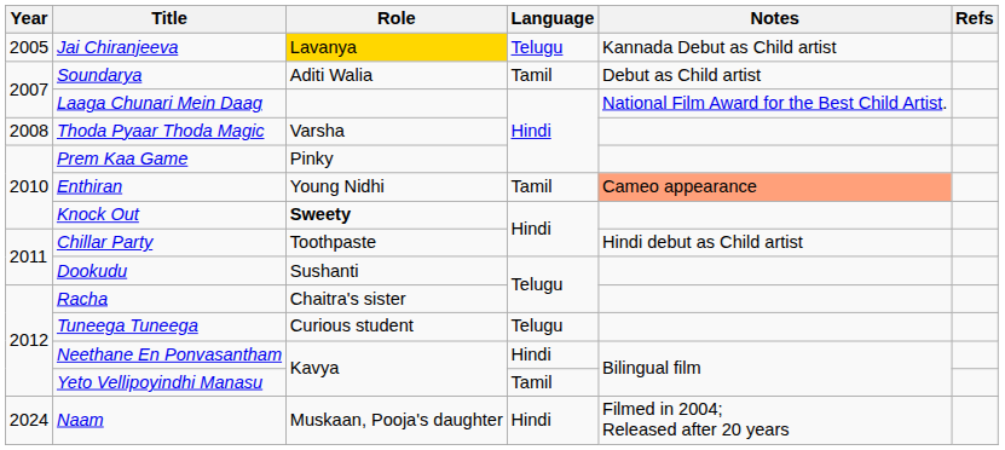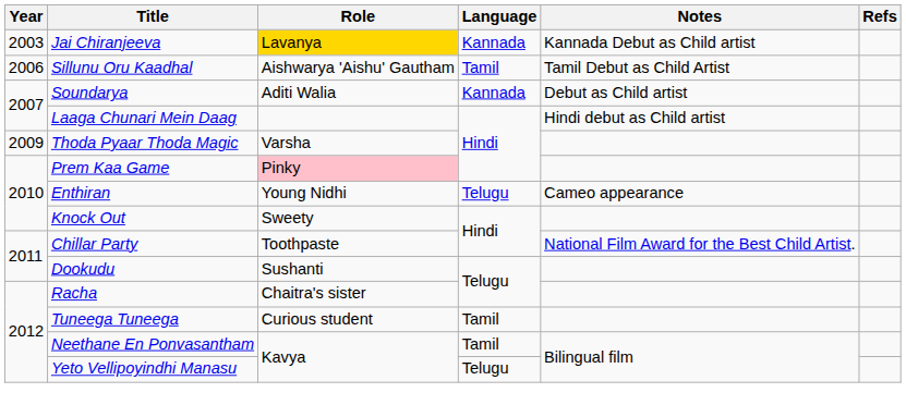 <table class="wikitable">
 <tr bgcolor="#CCCCCC" align="center">
 <th>Year</th>
 <th>Title</th>
 <th>Role</th>
 <th>Language</th>
 <th>Notes</th>
 <th>Refs</th>
 </tr>
 <tr>
-<td>2005</td>
+<td>2003</td>
 <td><em><a href='#'>Jai Chiranjeeva</a></em></td>
 <td style="background: gold;">Lavanya</td>
-<td><a href='#'>Telugu</a></td>
+<td><a href='#'>Kannada</a></td>
 <td>Kannada Debut as Child artist</td>
+<td></td>
+</tr>
+<tr>
+<td>2006</td>
+<td><em><a href='#'>Sillunu Oru Kaadhal</a></em></td>
+<td>Aishwarya 'Aishu' Gautham</td>
+<td><a href='#'>Tamil</a></td>
+<td>Tamil Debut as Child Artist</td>
 <td></td>
 </tr>
 <tr>
 <td rowspan="2">2007</td>
 <td><em><a href='#'>Soundarya</a></em></td>
 <td>Aditi Walia</td>
-<td>Tamil</td>
+<td><a href='#'>Kannada</a></td>
 <td>Debut as Child artist</td>
 <td></td>
 </tr>
 <tr>
 <td><em><a href='#'>Laaga Chunari Mein Daag</a></em></td>
 <td></td>
 <td rowspan="3"><a href='#'> Hindi</a></td>
-<td><a href='#'>National Film Award for the Best Child Artist</a>.</td>
+<td>Hindi debut as Child artist</td>
 <td></td>
 </tr>
 <tr>
-<td>2008</td>
+<td>2009</td>
 <td><em><a href='#'>Thoda Pyaar Thoda Magic</a></em></td>
 <td>Varsha</td>
 <td></td>
 <td></td>
 </tr>
 <tr>
 <td rowspan="3">2010</td>
 <td><em><a href='#'>Prem Kaa Game</a></em></td>
-<td>Pinky</td>
+<td style="background: pink;">Pinky</td>
 <td></td>
 <td></td>
 </tr>
 <tr>
 <td><em><a href='#'>Enthiran</a></em></td>
 <td>Young Nidhi</td>
-<td>Tamil</td>
-<td style="background: lightsalmon;">Cameo appearance</td>
+<td><a href='#'>Telugu</a></td>
+<td>Cameo appearance</td>
 <td></td>
 </tr>
 <tr>
 <td><em><a href='#'>Knock Out</a></em></td>
-<td><strong>Sweety</strong></td>
+<td>Sweety</td>
 <td rowspan="2">Hindi</td>
 <td></td>
 <td></td>
 </tr>
 <tr>
 <td rowspan="2">2011</td>
 <td><em><a href='#'>Chillar Party</a></em></td>
 <td>Toothpaste</td>
-<td>Hindi debut as Child artist</td>
+<td><a href='#'>National Film Award for the Best Child Artist</a>.</td>
 <td></td>
 </tr>
 <tr>
 <td><em><a href='#'>Dookudu</a></em></td>
 <td>Sushanti</td>
 <td rowspan="2">Telugu</td>
 <td></td>
 <td></td>
 </tr>
 <tr>
 <td rowspan="4">2012</td>
 <td><em><a href='#'>Racha</a></em></td>
 <td>Chaitra's sister</td>
 <td></td>
 <td></td>
 </tr>
 <tr>
 <td><em><a href='#'>Tuneega Tuneega</a></em></td>
 <td>Curious student</td>
-<td>Telugu</td>
+<td>Tamil</td>
 <td></td>
 <td></td>
 </tr>
 <tr>
 <td><em><a href='#'>Neethane En Ponvasantham</a> </em></td>
 <td rowspan="2">Kavya</td>
-<td>Hindi</td>
+<td>Tamil</td>
 <td rowspan="2">Bilingual film</td>
 <td></td>
 </tr>
 <tr>
 <td><em><a href='#'>Yeto Vellipoyindhi Manasu</a></em></td>
-<td>Tamil</td>
-<td></td>
-</tr>
-<tr>
-<td>2024</td>
-<td><em><a href='#'>Naam</a></em></td>
-<td>Muskaan, Pooja's daughter</td>
-<td>Hindi</td>
-<td>Filmed in 2004;<br>Released after 20 years</td>
+<td>Telugu</td>
 <td></td>
 </tr>
 </table>
